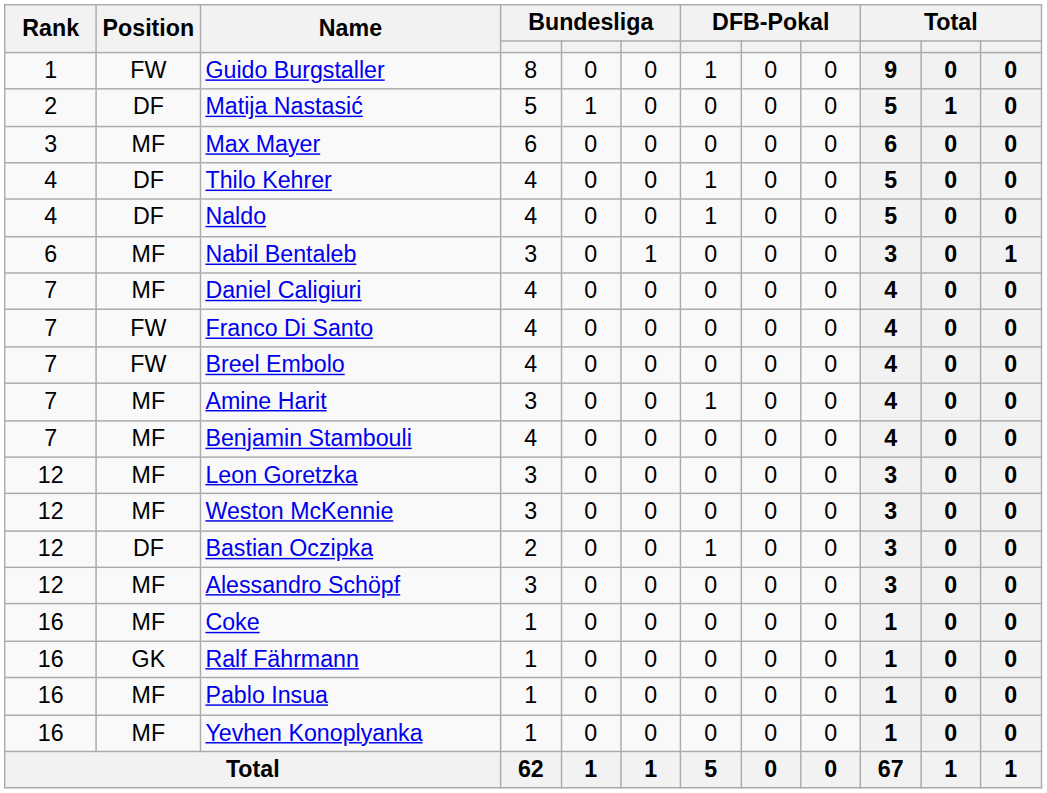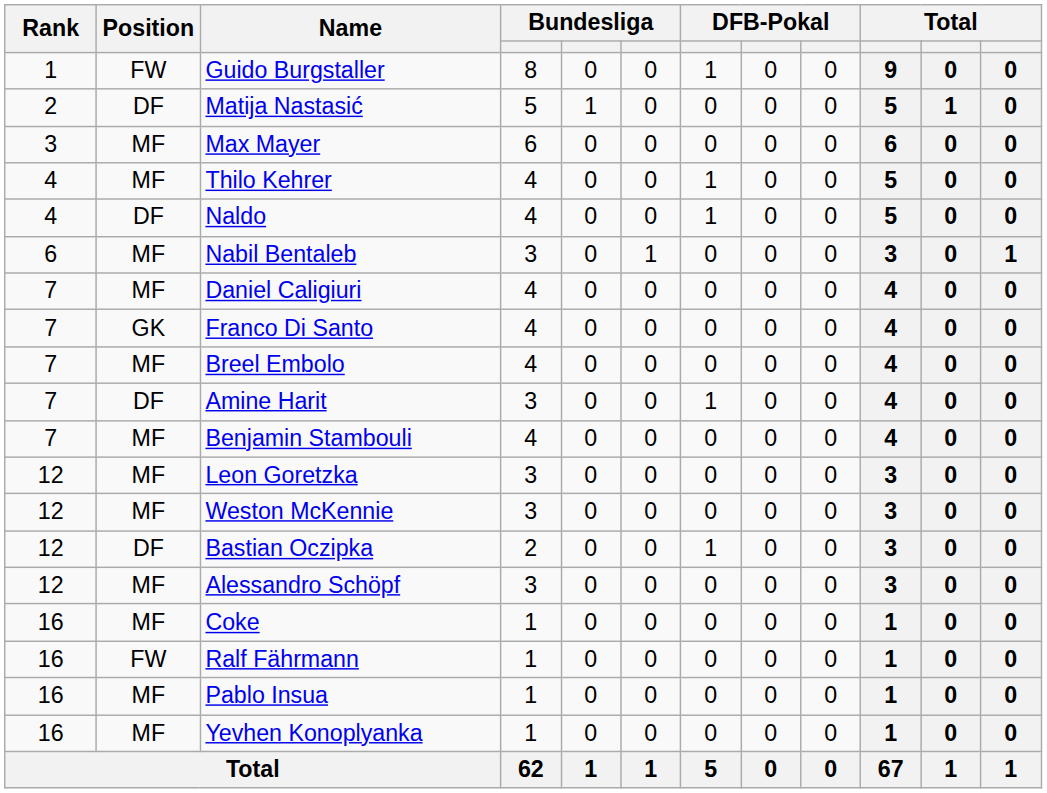 <table class="wikitable" style="text-align:center;">
 <tr>
 <th rowspan="2" style="width:56px;">Rank</th>
 <th rowspan="2" style="width:64px;">Position</th>
 <th rowspan="2" style="width:200px;">Name</th>
 <th colspan="3" style="width:84px;">Bundesliga</th>
 <th colspan="3" style="width:84px;">DFB-Pokal</th>
 <th colspan="3" style="width:84px;">Total</th>
 </tr>
 <tr>
 <th style="width:34px;"></th>
 <th style="width:34px;"></th>
 <th style="width:34px;"></th>
 <th style="width:34px;"></th>
 <th style="width:34px;"></th>
 <th style="width:34px;"></th>
 <th style="width:34px;"></th>
 <th style="width:34px;"></th>
 <th style="width:34px;"></th>
 </tr>
 <tr>
 <td>1</td>
 <td>FW</td>
 <td align="left"> <a href='#'>Guido Burgstaller</a></td>
 <td>8</td>
 <td>0</td>
 <td>0</td>
 <td>1</td>
 <td>0</td>
 <td>0</td>
 <th>9</th>
 <th>0</th>
 <th>0</th>
 </tr>
 <tr>
 <td>2</td>
 <td>DF</td>
 <td align="left"> <a href='#'>Matija Nastasić</a></td>
 <td>5</td>
 <td>1</td>
 <td>0</td>
 <td>0</td>
 <td>0</td>
 <td>0</td>
 <th>5</th>
 <th>1</th>
 <th>0</th>
 </tr>
 <tr>
 <td>3</td>
 <td>MF</td>
 <td align="left"> <a href='#'>Max Mayer</a></td>
 <td>6</td>
 <td>0</td>
 <td>0</td>
 <td>0</td>
 <td>0</td>
 <td>0</td>
 <th>6</th>
 <th>0</th>
 <th>0</th>
 </tr>
 <tr>
 <td>4</td>
-<td>DF</td>
+<td>MF</td>
 <td align="left"> <a href='#'>Thilo Kehrer</a></td>
 <td>4</td>
 <td>0</td>
 <td>0</td>
 <td>1</td>
 <td>0</td>
 <td>0</td>
 <th>5</th>
 <th>0</th>
 <th>0</th>
 </tr>
 <tr>
 <td>4</td>
 <td>DF</td>
 <td align="left"> <a href='#'>Naldo</a></td>
 <td>4</td>
 <td>0</td>
 <td>0</td>
 <td>1</td>
 <td>0</td>
 <td>0</td>
 <th>5</th>
 <th>0</th>
 <th>0</th>
 </tr>
 <tr>
 <td>6</td>
 <td>MF</td>
 <td align="left"> <a href='#'>Nabil Bentaleb</a></td>
 <td>3</td>
 <td>0</td>
 <td>1</td>
 <td>0</td>
 <td>0</td>
 <td>0</td>
 <th>3</th>
 <th>0</th>
 <th>1</th>
 </tr>
 <tr>
 <td>7</td>
 <td>MF</td>
 <td align="left"> <a href='#'>Daniel Caligiuri</a></td>
 <td>4</td>
 <td>0</td>
 <td>0</td>
 <td>0</td>
 <td>0</td>
 <td>0</td>
 <th>4</th>
 <th>0</th>
 <th>0</th>
 </tr>
 <tr>
 <td>7</td>
-<td>FW</td>
+<td>GK</td>
 <td align="left"> <a href='#'>Franco Di Santo</a></td>
 <td>4</td>
 <td>0</td>
 <td>0</td>
 <td>0</td>
 <td>0</td>
 <td>0</td>
 <th>4</th>
 <th>0</th>
 <th>0</th>
 </tr>
 <tr>
 <td>7</td>
-<td>FW</td>
+<td>MF</td>
 <td align="left"> <a href='#'>Breel Embolo</a></td>
 <td>4</td>
 <td>0</td>
 <td>0</td>
 <td>0</td>
 <td>0</td>
 <td>0</td>
 <th>4</th>
 <th>0</th>
 <th>0</th>
 </tr>
 <tr>
 <td>7</td>
-<td>MF</td>
+<td>DF</td>
 <td align="left"> <a href='#'>Amine Harit</a></td>
 <td>3</td>
 <td>0</td>
 <td>0</td>
 <td>1</td>
 <td>0</td>
 <td>0</td>
 <th>4</th>
 <th>0</th>
 <th>0</th>
 </tr>
 <tr>
 <td>7</td>
 <td>MF</td>
 <td align="left"> <a href='#'>Benjamin Stambouli</a></td>
 <td>4</td>
 <td>0</td>
 <td>0</td>
 <td>0</td>
 <td>0</td>
 <td>0</td>
 <th>4</th>
 <th>0</th>
 <th>0</th>
 </tr>
 <tr>
 <td>12</td>
 <td>MF</td>
 <td align="left"> <a href='#'>Leon Goretzka</a></td>
 <td>3</td>
 <td>0</td>
 <td>0</td>
 <td>0</td>
 <td>0</td>
 <td>0</td>
 <th>3</th>
 <th>0</th>
 <th>0</th>
 </tr>
 <tr>
 <td>12</td>
 <td>MF</td>
 <td align="left"> <a href='#'>Weston McKennie</a></td>
 <td>3</td>
 <td>0</td>
 <td>0</td>
 <td>0</td>
 <td>0</td>
 <td>0</td>
 <th>3</th>
 <th>0</th>
 <th>0</th>
 </tr>
 <tr>
 <td>12</td>
 <td>DF</td>
 <td align="left"> <a href='#'>Bastian Oczipka</a></td>
 <td>2</td>
 <td>0</td>
 <td>0</td>
 <td>1</td>
 <td>0</td>
 <td>0</td>
 <th>3</th>
 <th>0</th>
 <th>0</th>
 </tr>
 <tr>
 <td>12</td>
 <td>MF</td>
 <td align="left"> <a href='#'>Alessandro Schöpf</a></td>
 <td>3</td>
 <td>0</td>
 <td>0</td>
 <td>0</td>
 <td>0</td>
 <td>0</td>
 <th>3</th>
 <th>0</th>
 <th>0</th>
 </tr>
 <tr>
 <td>16</td>
 <td>MF</td>
 <td align="left"> <a href='#'>Coke</a></td>
 <td>1</td>
 <td>0</td>
 <td>0</td>
 <td>0</td>
 <td>0</td>
 <td>0</td>
 <th>1</th>
 <th>0</th>
 <th>0</th>
 </tr>
 <tr>
 <td>16</td>
-<td>GK</td>
+<td>FW</td>
 <td align="left"> <a href='#'>Ralf Fährmann</a></td>
 <td>1</td>
 <td>0</td>
 <td>0</td>
 <td>0</td>
 <td>0</td>
 <td>0</td>
 <th>1</th>
 <th>0</th>
 <th>0</th>
 </tr>
 <tr>
 <td>16</td>
 <td>MF</td>
 <td align="left"> <a href='#'>Pablo Insua</a></td>
 <td>1</td>
 <td>0</td>
 <td>0</td>
 <td>0</td>
 <td>0</td>
 <td>0</td>
 <th>1</th>
 <th>0</th>
 <th>0</th>
 </tr>
 <tr>
 <td>16</td>
 <td>MF</td>
 <td align="left"> <a href='#'>Yevhen Konoplyanka</a></td>
 <td>1</td>
 <td>0</td>
 <td>0</td>
 <td>0</td>
 <td>0</td>
 <td>0</td>
 <th>1</th>
 <th>0</th>
 <th>0</th>
 </tr>
 <tr>
 <th colspan="3">Total</th>
 <th>62</th>
 <th>1</th>
 <th>1</th>
 <th>5</th>
 <th>0</th>
 <th>0</th>
 <th>67</th>
 <th>1</th>
 <th>1</th>
 </tr>
 </table>
